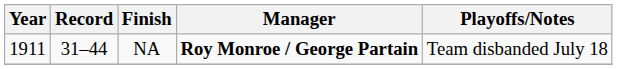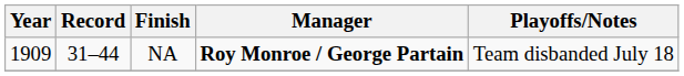 <table class="wikitable" style="text-align:center">
 <tr>
 <th>Year</th>
 <th>Record</th>
 <th>Finish</th>
 <th>Manager</th>
 <th>Playoffs/Notes</th>
 </tr>
 <tr align=center>
-<td>1911</td>
+<td>1909</td>
 <td>31–44</td>
 <td>NA</td>
 <td><strong>Roy Monroe / George Partain</strong></td>
 <td>Team disbanded July 18</td>
 </tr>
 <tr align=center>
 </tr>
 </table>
